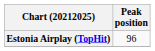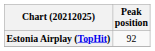 <table class="wikitable plainrowheaders">
 <tr>
 <th>Chart (20212025)</th>
 <th>Peak<br>position</th>
 </tr>
 <tr>
 <th scope="row">Estonia Airplay (<a href='#'>TopHit</a>)</th>
-<td align="center">96</td>
+<td align="center">92</td>
 </tr>
 <tr>
 </tr>
 </table>
